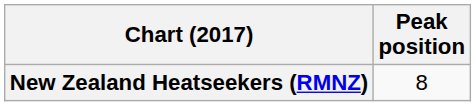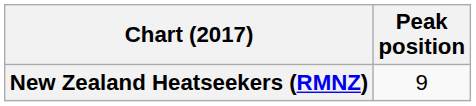 <table class="wikitable sortable plainrowheaders" style="text-align:center">
 <tr>
 <th scope="col">Chart (2017)</th>
 <th scope="col">Peak<br>position</th>
 </tr>
 <tr>
 <th scope="row">New Zealand Heatseekers (<a href='#'>RMNZ</a>)</th>
-<td>8</td>
+<td>9</td>
 </tr>
 </table>
